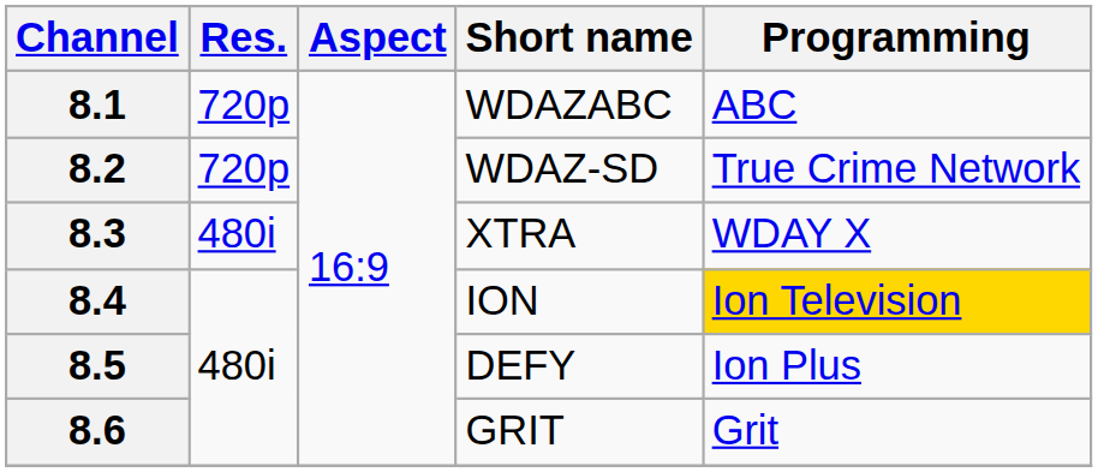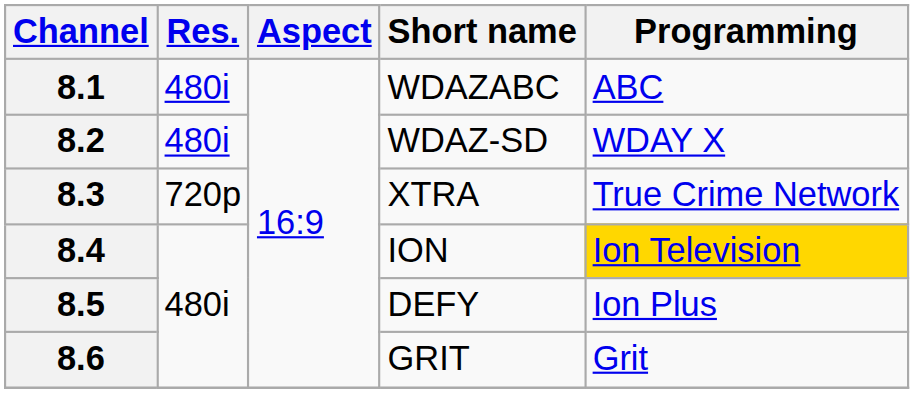 <table class="wikitable">
 <tr>
 <th scope = "col"><a href='#'>Channel</a></th>
 <th scope = "col"><a href='#'>Res.</a></th>
 <th scope = "col"><a href='#'>Aspect</a></th>
 <th scope = "col">Short name</th>
 <th scope = "col">Programming</th>
 </tr>
 <tr>
 <th scope = "row">8.1</th>
-<td><a href='#'>720p</a></td>
+<td><a href='#'>480i</a></td>
 <td rowspan=6><a href='#'>16:9</a></td>
 <td>WDAZABC</td>
 <td><a href='#'>ABC</a></td>
 </tr>
 <tr>
 <th scope = "row">8.2</th>
-<td><a href='#'>720p</a></td>
+<td><a href='#'>480i</a></td>
 <td>WDAZ-SD</td>
-<td><a href='#'>True Crime Network</a></td>
+<td><a href='#'>WDAY X</a></td>
 </tr>
 <tr>
 <th scope = "row">8.3</th>
-<td><a href='#'>480i</a></td>
+<td>720p</td>
 <td>XTRA</td>
-<td><a href='#'>WDAY X</a></td>
+<td><a href='#'>True Crime Network</a></td>
 </tr>
 <tr>
 <th scope = "row">8.4</th>
 <td rowspan=3>480i</td>
 <td>ION</td>
 <td style="background: gold;"><a href='#'>Ion Television</a></td>
 </tr>
 <tr>
 <th scope = "row">8.5</th>
 <td>DEFY</td>
 <td><a href='#'>Ion Plus</a></td>
 </tr>
 <tr>
 <th scope = "row">8.6</th>
 <td>GRIT</td>
 <td><a href='#'>Grit</a></td>
 </tr>
 <tr>
 </tr>
 </table>
